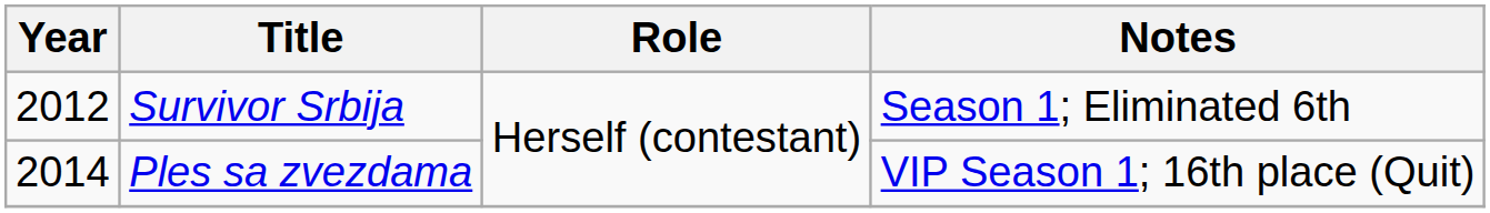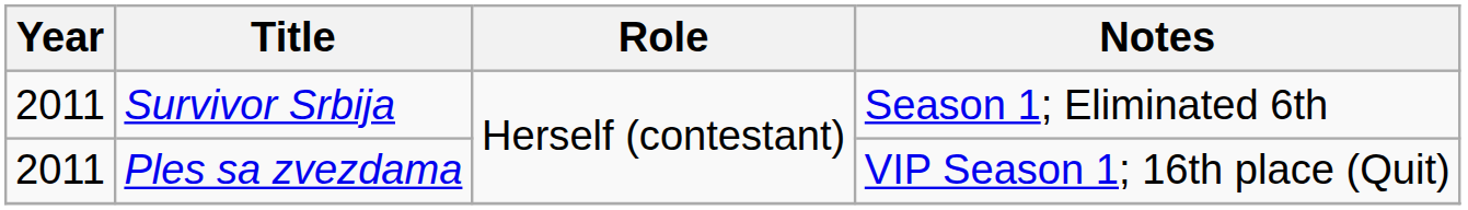 <table class="wikitable">
 <tr>
 <th>Year</th>
 <th>Title</th>
 <th>Role</th>
 <th>Notes</th>
 </tr>
 <tr>
-<td>2012</td>
+<td>2011</td>
 <td><em><a href='#'>Survivor Srbija</a></em></td>
 <td rowspan="2">Herself (contestant)</td>
 <td><a href='#'>Season 1</a>; Eliminated 6th</td>
 </tr>
 <tr>
-<td>2014</td>
+<td>2011</td>
 <td><em><a href='#'>Ples sa zvezdama</a></em></td>
 <td><a href='#'>VIP Season 1</a>; 16th place (Quit)</td>
 </tr>
 <tr>
 </tr>
 </table>
